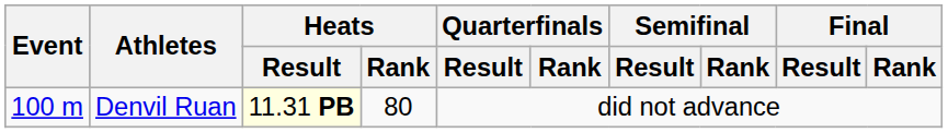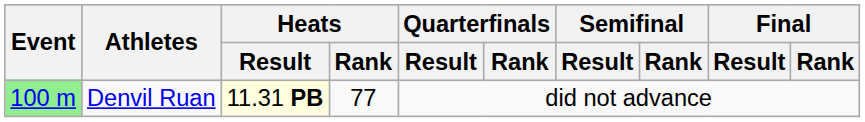 <table class="wikitable" border="1" style="font-size:90%">
 <tr>
 <th rowspan="2">Event</th>
 <th rowspan="2">Athletes</th>
 <th colspan="2">Heats</th>
 <th colspan="2">Quarterfinals</th>
 <th colspan="2">Semifinal</th>
 <th colspan="2">Final</th>
 </tr>
 <tr>
 <th>Result</th>
 <th>Rank</th>
 <th>Result</th>
 <th>Rank</th>
 <th>Result</th>
 <th>Rank</th>
 <th>Result</th>
 <th>Rank</th>
 </tr>
 <tr>
-<td><a href='#'>100 m</a></td>
+<td style="background: lightgreen;"><a href='#'>100 m</a></td>
 <td><a href='#'>Denvil Ruan</a></td>
 <td align=center style="background: lightyellow;">11.31 <strong>PB</strong></td>
-<td align=center>80</td>
+<td align=center>77</td>
 <td align=center colspan=6>did not advance</td>
 </tr>
 </table>
